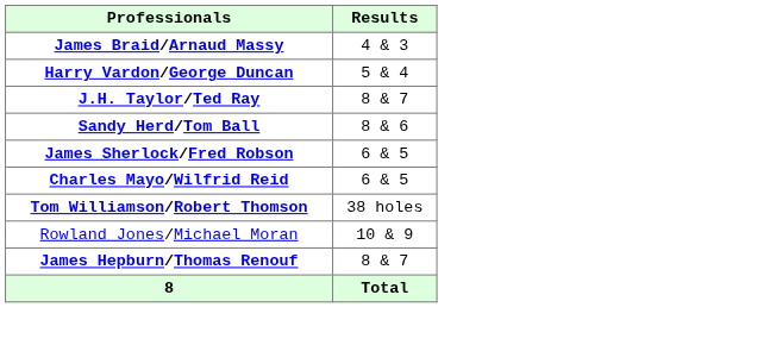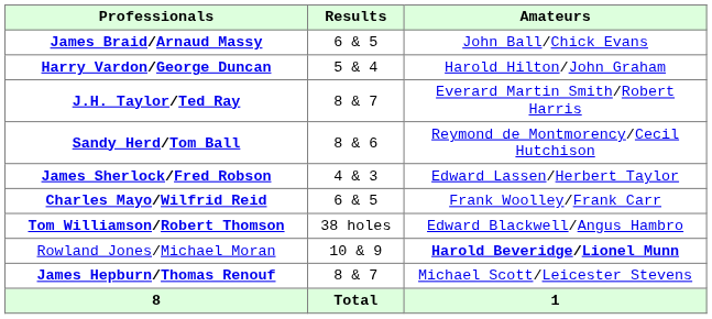 <table border="1" cellpadding="3" style="border-collapse:collapse; text-align:center;">
 <tr style="background:#dfd;">
 <th style="width:20em;">Professionals</th>
 <th style="width:6em;">Results</th>
+<th style="width:20em;">Amateurs</th>
 </tr>
 <tr>
 <td><strong><a href='#'>James Braid</a>/<a href='#'>Arnaud Massy</a></strong></td>
-<td>4 & 3</td>
+<td>6 & 5</td>
+<td><a href='#'>John Ball</a>/<a href='#'>Chick Evans</a></td>
 </tr>
 <tr>
 <td><strong><a href='#'>Harry Vardon</a>/<a href='#'>George Duncan</a></strong></td>
 <td>5 & 4</td>
+<td><a href='#'>Harold Hilton</a>/<a href='#'>John Graham</a></td>
 </tr>
 <tr>
 <td><strong><a href='#'>J.H. Taylor</a>/<a href='#'>Ted Ray</a></strong></td>
 <td>8 & 7</td>
+<td><a href='#'>Everard Martin Smith</a>/<a href='#'>Robert Harris</a></td>
 </tr>
 <tr>
 <td><strong><a href='#'>Sandy Herd</a>/<a href='#'>Tom Ball</a></strong></td>
 <td>8 & 6</td>
+<td><a href='#'>Reymond de Montmorency</a>/<a href='#'>Cecil Hutchison</a></td>
 </tr>
 <tr>
 <td><strong><a href='#'>James Sherlock</a>/<a href='#'>Fred Robson</a></strong></td>
-<td>6 & 5</td>
+<td>4 & 3</td>
+<td><a href='#'>Edward Lassen</a>/<a href='#'>Herbert Taylor</a></td>
 </tr>
 <tr>
 <td><strong><a href='#'>Charles Mayo</a>/<a href='#'>Wilfrid Reid</a></strong></td>
 <td>6 & 5</td>
+<td><a href='#'>Frank Woolley</a>/<a href='#'>Frank Carr</a></td>
 </tr>
 <tr>
 <td><strong><a href='#'>Tom Williamson</a>/<a href='#'>Robert Thomson</a></strong></td>
 <td>38 holes</td>
+<td><a href='#'>Edward Blackwell</a>/<a href='#'>Angus Hambro</a></td>
 </tr>
 <tr>
 <td><a href='#'>Rowland Jones</a>/<a href='#'>Michael Moran</a></td>
 <td>10 & 9</td>
+<td><strong><a href='#'>Harold Beveridge</a>/<a href='#'>Lionel Munn</a></strong></td>
 </tr>
 <tr>
 <td><strong><a href='#'>James Hepburn</a>/<a href='#'>Thomas Renouf</a></strong></td>
 <td>8 & 7</td>
+<td><a href='#'>Michael Scott</a>/<a href='#'>Leicester Stevens</a></td>
 </tr>
 <tr style="background:#dfd;">
 <th>8</th>
 <th>Total</th>
+<th>1</th>
 </tr>
 </table>
